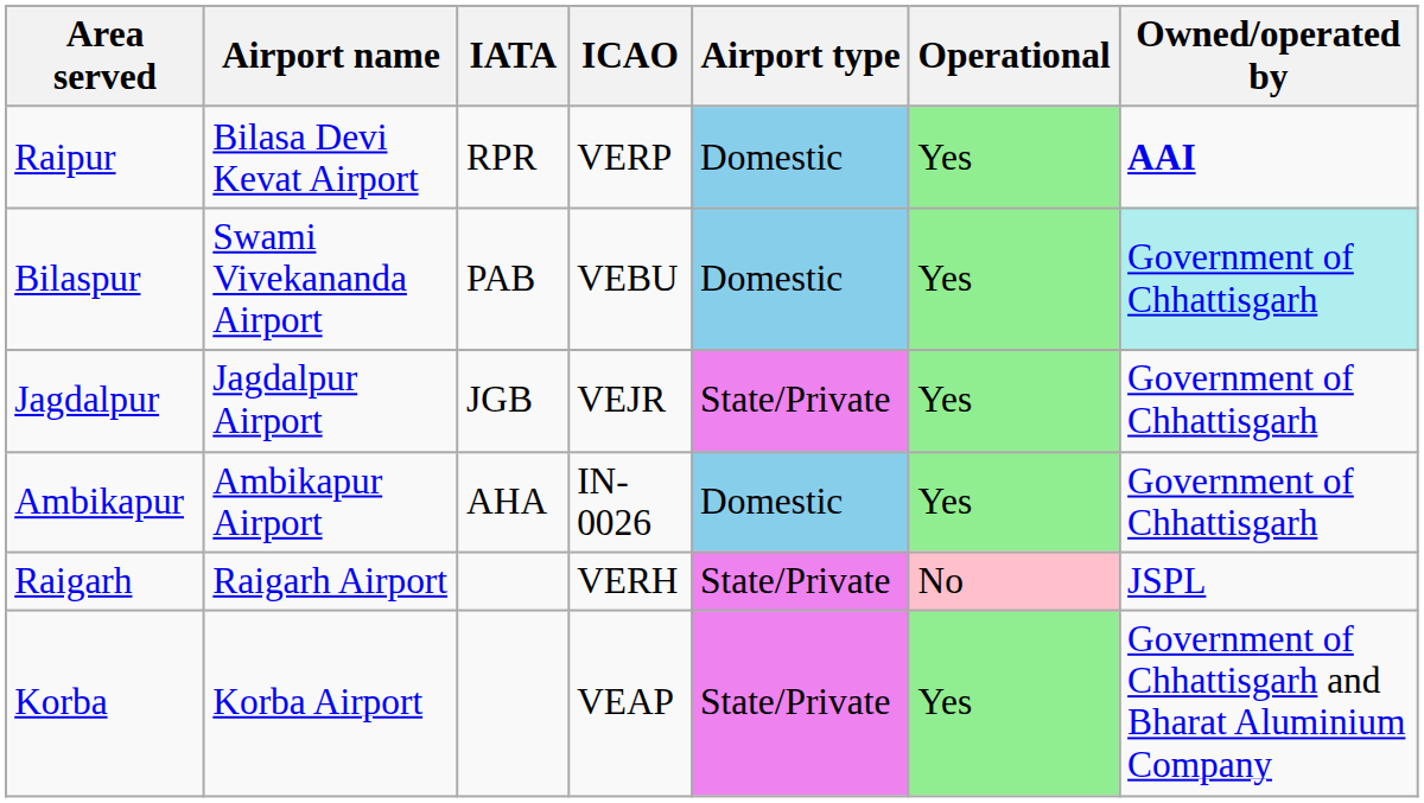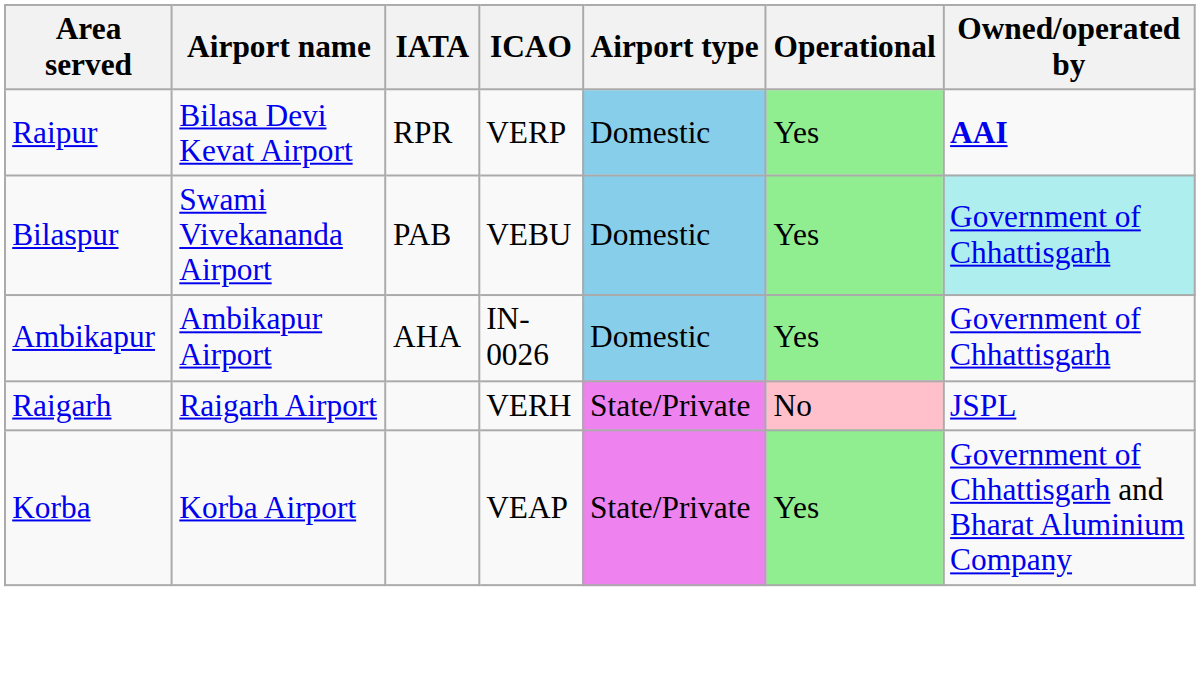 <table class="sortable wikitable"style="text-align:left;"style="font-size: 85%">
 <tr>
 <th style="width:10em;">Area served</th>
 <th style="width:25em;">Airport name</th>
 <th style="width:5em;">IATA</th>
 <th style="width:5em;">ICAO</th>
 <th style="width:10em;">Airport type</th>
 <th style="width:5em;">Operational</th>
 <th style="width:15em;">Owned/operated by</th>
 </tr>
 <tr>
 <td><a href='#'>Raipur</a></td>
 <td><a href='#'>Bilasa Devi Kevat Airport</a></td>
 <td>RPR</td>
 <td>VERP</td>
 <td style="background:skyblue;">Domestic</td>
 <td style="background:lightgreen;">Yes</td>
 <td><strong><a href='#'>AAI</a></strong></td>
 </tr>
 <tr>
 <td><a href='#'>Bilaspur</a></td>
 <td><a href='#'>Swami Vivekananda Airport</a></td>
 <td>PAB</td>
 <td>VEBU</td>
 <td style="background:skyblue;">Domestic</td>
 <td style="background:lightgreen;">Yes</td>
 <td style="background: paleturquoise;"><a href='#'>Government of Chhattisgarh</a></td>
 </tr>
 <tr>
-<td><a href='#'>Jagdalpur</a></td>
-<td><a href='#'>Jagdalpur Airport</a></td>
-<td>JGB</td>
-<td>VEJR</td>
-<td style="background:violet;">State/Private</td>
-<td style="background:lightgreen;">Yes</td>
-<td><a href='#'>Government of Chhattisgarh</a></td>
-</tr>
-<tr>
 <td><a href='#'>Ambikapur</a></td>
 <td><a href='#'>Ambikapur Airport</a></td>
 <td>AHA</td>
 <td>IN-0026</td>
 <td style="background:skyblue;">Domestic</td>
 <td style="background:lightgreen;">Yes</td>
 <td><a href='#'>Government of Chhattisgarh</a></td>
 </tr>
 <tr>
 <td><a href='#'>Raigarh</a></td>
 <td><a href='#'>Raigarh Airport</a></td>
 <td></td>
 <td>VERH</td>
 <td style="background:violet;">State/Private</td>
 <td style="background:pink;">No</td>
 <td><a href='#'>JSPL</a></td>
 </tr>
 <tr>
 <td><a href='#'>Korba</a></td>
 <td><a href='#'>Korba Airport</a></td>
 <td></td>
 <td>VEAP</td>
 <td style="background:violet;">State/Private</td>
 <td style="background:lightgreen;">Yes</td>
 <td><a href='#'>Government of Chhattisgarh</a> and <a href='#'>Bharat Aluminium Company</a></td>
 </tr>
 </table>
